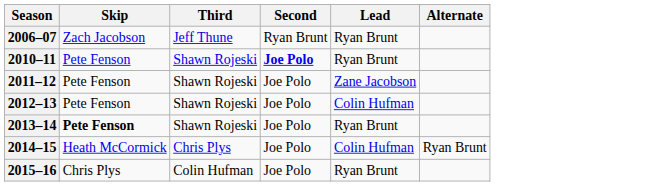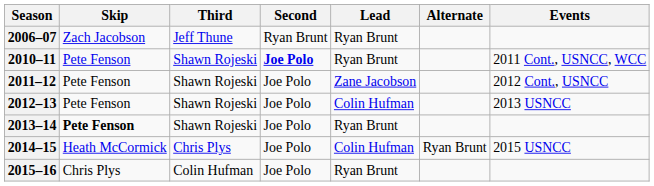 <table class="wikitable">
 <tr>
 <th scope="col">Season</th>
 <th scope="col">Skip</th>
 <th scope="col">Third</th>
 <th scope="col">Second</th>
 <th scope="col">Lead</th>
 <th scope="col">Alternate</th>
+<th scope="col">Events</th>
 </tr>
 <tr>
 <th scope="row">2006–07</th>
 <td><a href='#'>Zach Jacobson</a></td>
 <td><a href='#'>Jeff Thune</a></td>
 <td>Ryan Brunt</td>
 <td>Ryan Brunt</td>
+<td></td>
 <td></td>
 </tr>
 <tr>
 <th scope="row">2010–11</th>
 <td><a href='#'>Pete Fenson</a></td>
 <td><a href='#'>Shawn Rojeski</a></td>
 <td><strong><a href='#'>Joe Polo</a></strong></td>
 <td>Ryan Brunt</td>
 <td></td>
+<td>2011 <a href='#'>Cont.</a>, <a href='#'>USNCC</a>, <a href='#'>WCC</a></td>
 </tr>
 <tr>
 <th scope="row">2011–12</th>
 <td>Pete Fenson</td>
 <td>Shawn Rojeski</td>
 <td>Joe Polo</td>
 <td><a href='#'>Zane Jacobson</a></td>
 <td></td>
+<td>2012 <a href='#'>Cont.</a>, <a href='#'>USNCC</a></td>
 </tr>
 <tr>
 <th scope="row">2012–13</th>
 <td>Pete Fenson</td>
 <td>Shawn Rojeski</td>
 <td>Joe Polo</td>
 <td><a href='#'>Colin Hufman</a></td>
 <td></td>
+<td>2013 <a href='#'>USNCC</a></td>
 </tr>
 <tr>
 <th scope="row">2013–14</th>
 <td><strong>Pete Fenson</strong></td>
 <td>Shawn Rojeski</td>
 <td>Joe Polo</td>
 <td>Ryan Brunt</td>
+<td></td>
 <td></td>
 </tr>
 <tr>
 <th scope="row">2014–15</th>
 <td><a href='#'>Heath McCormick</a></td>
 <td><a href='#'>Chris Plys</a></td>
 <td>Joe Polo</td>
 <td><a href='#'>Colin Hufman</a></td>
 <td>Ryan Brunt</td>
+<td>2015 <a href='#'>USNCC</a></td>
 </tr>
 <tr>
 <th scope="row">2015–16</th>
 <td>Chris Plys</td>
 <td>Colin Hufman</td>
 <td>Joe Polo</td>
 <td>Ryan Brunt</td>
 <td></td>
+<td></td>
 </tr>
 </table>
